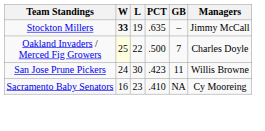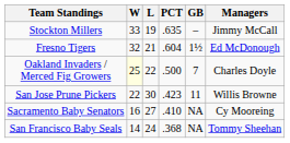 <table class="wikitable" style="text-align:center">
 <tr>
 <th>Team Standings</th>
 <th>W</th>
 <th>L</th>
 <th>PCT</th>
 <th>GB</th>
 <th>Managers</th>
 </tr>
 <tr>
 <td><a href='#'>Stockton Millers</a></td>
-<td><strong>33</strong></td>
+<td>33</td>
 <td>19</td>
 <td>.635</td>
 <td>–</td>
 <td>Jimmy McCall</td>
+</tr>
+<tr>
+<td><a href='#'>Fresno Tigers</a></td>
+<td>32</td>
+<td>21</td>
+<td>.604</td>
+<td>1½</td>
+<td><a href='#'>Ed McDonough</a></td>
 </tr>
 <tr>
 <td><a href='#'>Oakland Invaders</a> /<br> <a href='#'>Merced Fig Growers</a></td>
 <td style="background: lightyellow;">25</td>
 <td>22</td>
 <td>.500</td>
 <td>7</td>
 <td>Charles Doyle</td>
 </tr>
 <tr>
 <td><a href='#'>San Jose Prune Pickers</a></td>
-<td>24</td>
+<td>22</td>
 <td>30</td>
 <td>.423</td>
 <td>11</td>
 <td>Willis Browne</td>
 </tr>
 <tr>
 <td><a href='#'>Sacramento Baby Senators</a></td>
 <td>16</td>
-<td>23</td>
+<td>27</td>
 <td>.410</td>
 <td>NA</td>
 <td>Cy Mooreing</td>
 </tr>
+<tr>
+<td><a href='#'>San Francisco Baby Seals</a></td>
+<td>14</td>
+<td>24</td>
+<td>.368</td>
+<td>NA</td>
+<td><a href='#'>Tommy Sheehan</a></td>
+</tr>
 </table>
